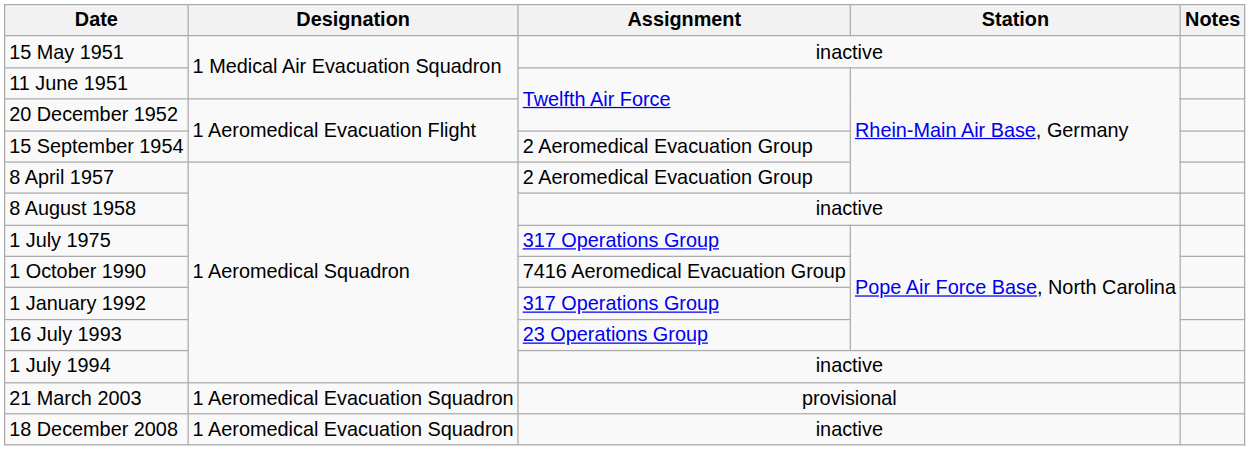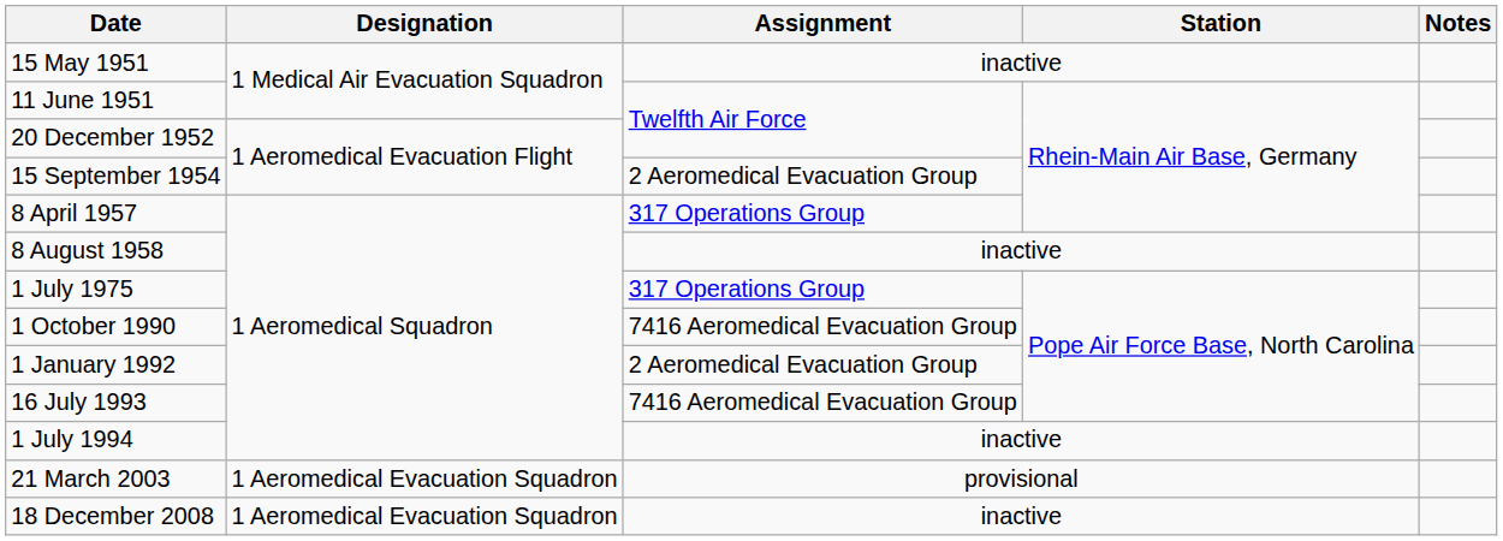 <table class="wikitable">
 <tr>
 <th>Date</th>
 <th>Designation</th>
 <th>Assignment</th>
 <th>Station</th>
 <th>Notes</th>
 </tr>
 <tr>
 <td>15 May 1951</td>
 <td rowspan=2>1 Medical Air Evacuation Squadron</td>
 <td colspan=2 align=center>inactive</td>
 <td></td>
 </tr>
 <tr>
 <td>11 June 1951</td>
 <td rowspan=2><a href='#'>Twelfth Air Force</a></td>
 <td rowspan=4><a href='#'>Rhein-Main Air Base</a>, Germany</td>
 <td></td>
 </tr>
 <tr>
 <td>20 December 1952</td>
 <td rowspan=2>1 Aeromedical Evacuation Flight</td>
 <td></td>
 </tr>
 <tr>
 <td>15 September 1954</td>
 <td>2 Aeromedical Evacuation Group</td>
 <td></td>
 </tr>
 <tr>
 <td>8 April 1957</td>
 <td rowspan=7>1 Aeromedical Squadron</td>
-<td>2 Aeromedical Evacuation Group</td>
+<td><a href='#'>317 Operations Group</a></td>
 <td></td>
 </tr>
 <tr>
 <td>8 August 1958</td>
 <td colspan=2 align=center>inactive</td>
 <td></td>
 </tr>
 <tr>
 <td>1 July 1975</td>
 <td><a href='#'>317 Operations Group</a></td>
 <td rowspan=4><a href='#'>Pope Air Force Base</a>, North Carolina</td>
 <td></td>
 </tr>
 <tr>
 <td>1 October 1990</td>
 <td>7416 Aeromedical Evacuation Group</td>
 <td></td>
 </tr>
 <tr>
 <td>1 January 1992</td>
-<td><a href='#'>317 Operations Group</a></td>
+<td>2 Aeromedical Evacuation Group</td>
 <td></td>
 </tr>
 <tr>
 <td>16 July 1993</td>
-<td><a href='#'>23 Operations Group</a></td>
+<td>7416 Aeromedical Evacuation Group</td>
 <td></td>
 </tr>
 <tr>
 <td>1 July 1994</td>
 <td colspan=2 align=center>inactive</td>
 <td></td>
 </tr>
 <tr>
 <td>21 March 2003</td>
 <td>1 Aeromedical Evacuation Squadron</td>
 <td colspan=2 align=center>provisional</td>
 <td></td>
 </tr>
 <tr>
 <td>18 December 2008</td>
 <td>1 Aeromedical Evacuation Squadron</td>
 <td colspan=2 align=center>inactive</td>
 <td></td>
 </tr>
 </table>
